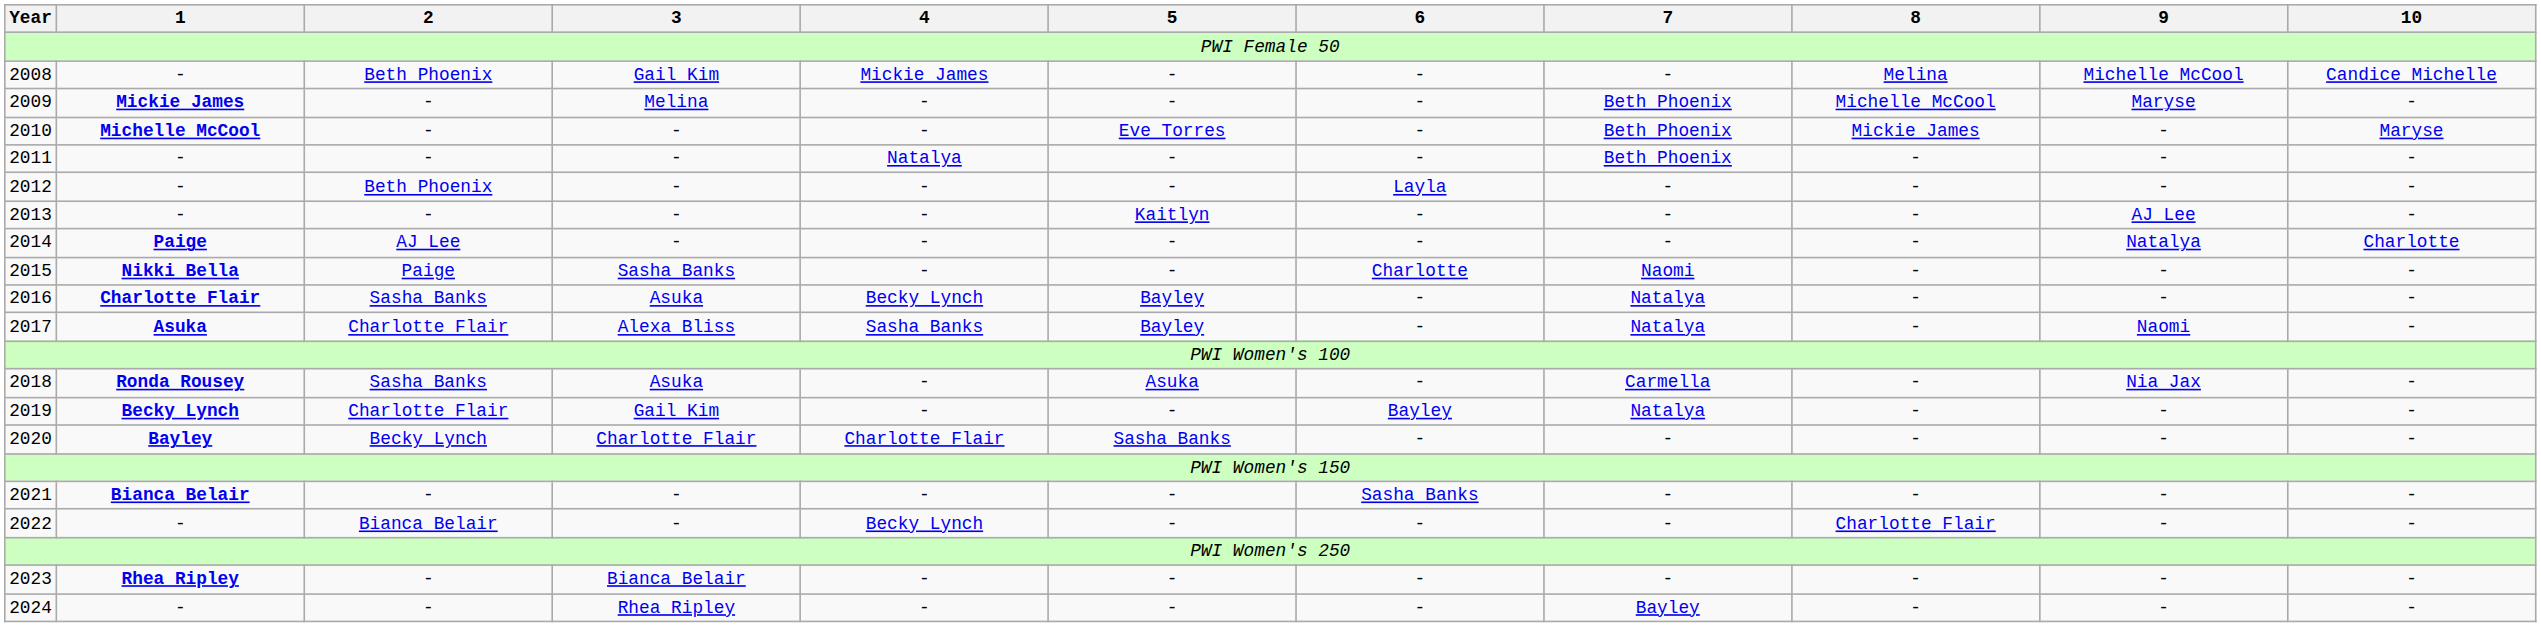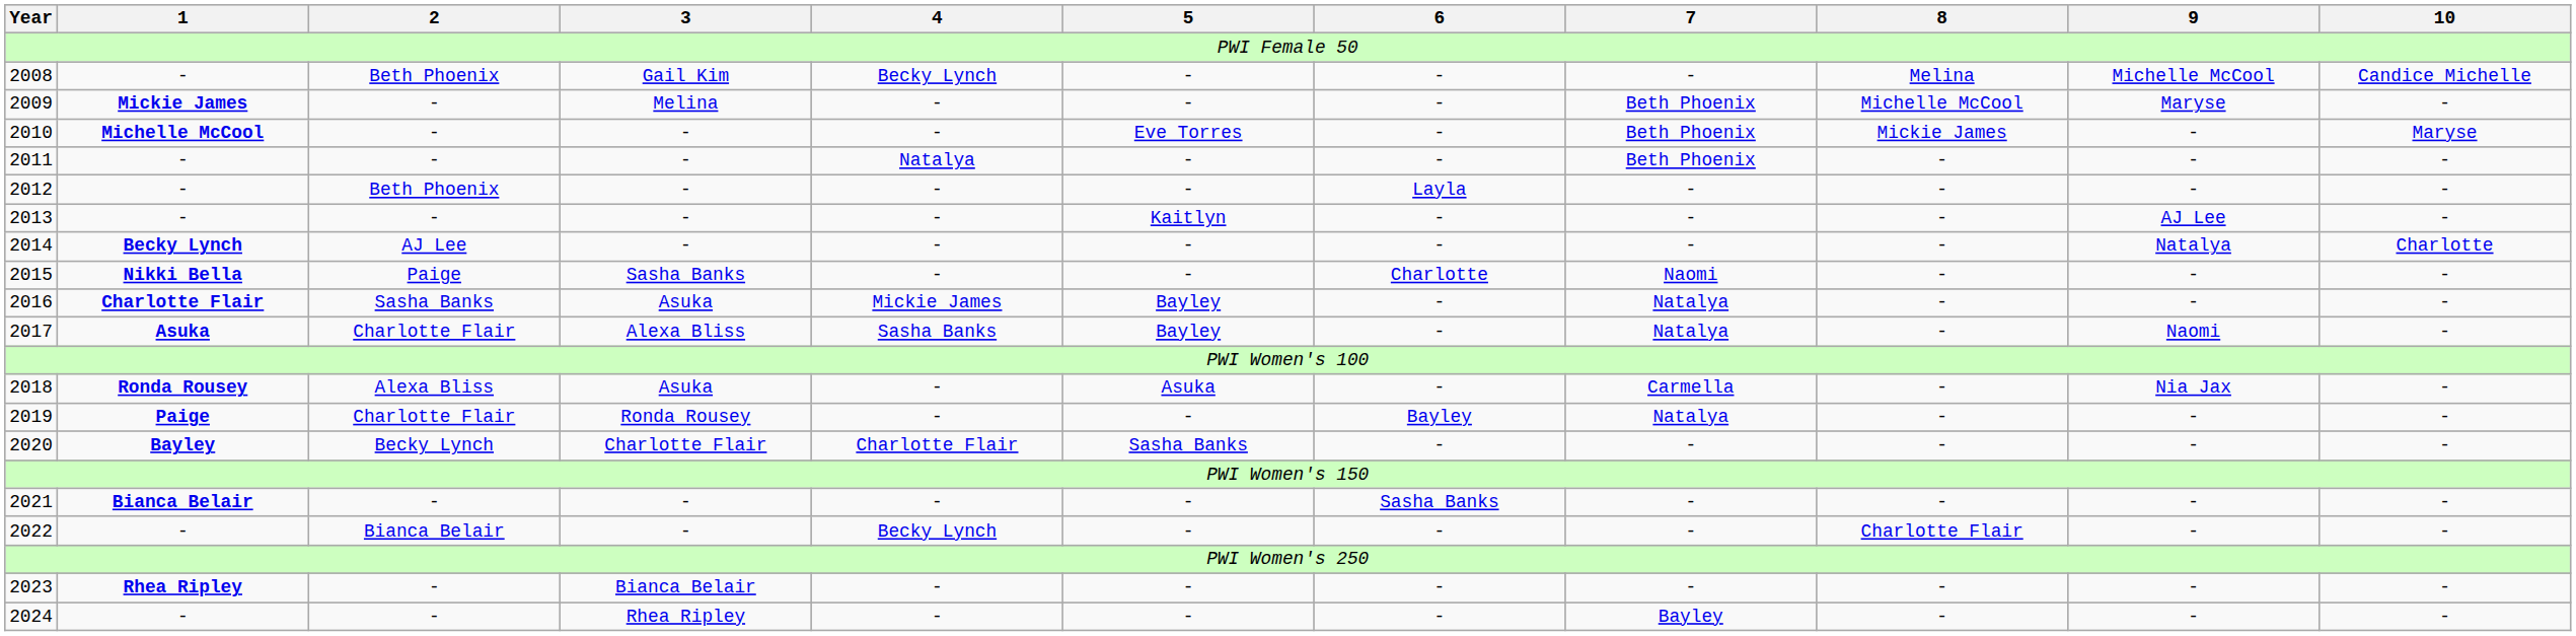 <table class="wikitable" style="font-size:85%; text-align: center">
 <tr>
 <th>Year</th>
 <th width="10%">1</th>
 <th width="10%">2</th>
 <th width="10%">3</th>
 <th width="10%">4</th>
 <th width="10%">5</th>
 <th width="10%">6</th>
 <th width="10%">7</th>
 <th width="10%">8</th>
 <th width="10%">9</th>
 <th width="10%">10</th>
 </tr>
 <tr>
 <td colspan="11" bgcolor="#CDFFC"><em>PWI Female 50</em></td>
 </tr>
 <tr>
 <td>2008</td>
 <td>-</td>
 <td><a href='#'>Beth Phoenix</a></td>
 <td><a href='#'>Gail Kim</a></td>
-<td><a href='#'>Mickie James</a></td>
+<td><a href='#'>Becky Lynch</a></td>
 <td>-</td>
 <td>-</td>
 <td>-</td>
 <td><a href='#'>Melina</a></td>
 <td><a href='#'>Michelle McCool</a></td>
 <td><a href='#'>Candice Michelle</a></td>
 </tr>
 <tr>
 <td>2009</td>
 <td><strong><a href='#'>Mickie James</a></strong></td>
 <td>-</td>
 <td><a href='#'>Melina</a></td>
 <td>-</td>
 <td>-</td>
 <td>-</td>
 <td><a href='#'>Beth Phoenix</a></td>
 <td><a href='#'>Michelle McCool</a></td>
 <td><a href='#'>Maryse</a></td>
 <td>-</td>
 </tr>
 <tr>
 <td>2010</td>
 <td><strong><a href='#'>Michelle McCool</a></strong></td>
 <td>-</td>
 <td>-</td>
 <td>-</td>
 <td><a href='#'>Eve Torres</a></td>
 <td>-</td>
 <td><a href='#'>Beth Phoenix</a></td>
 <td><a href='#'>Mickie James</a></td>
 <td>-</td>
 <td><a href='#'>Maryse</a></td>
 </tr>
 <tr>
 <td>2011</td>
 <td>-</td>
 <td>-</td>
 <td>-</td>
 <td><a href='#'>Natalya</a></td>
 <td>-</td>
 <td>-</td>
 <td><a href='#'>Beth Phoenix</a></td>
 <td>-</td>
 <td>-</td>
 <td>-</td>
 </tr>
 <tr>
 <td>2012</td>
 <td>-</td>
 <td><a href='#'>Beth Phoenix</a></td>
 <td>-</td>
 <td>-</td>
 <td>-</td>
 <td><a href='#'>Layla</a></td>
 <td>-</td>
 <td>-</td>
 <td>-</td>
 <td>-</td>
 </tr>
 <tr>
 <td>2013</td>
 <td>-</td>
 <td>-</td>
 <td>-</td>
 <td>-</td>
 <td><a href='#'>Kaitlyn</a></td>
 <td>-</td>
 <td>-</td>
 <td>-</td>
 <td><a href='#'>AJ Lee</a></td>
 <td>-</td>
 </tr>
 <tr>
 <td>2014</td>
-<td><a href='#'><strong>Paige</strong></a></td>
+<td><strong><a href='#'>Becky Lynch</a></strong></td>
 <td><a href='#'>AJ Lee</a></td>
 <td>-</td>
 <td>-</td>
 <td>-</td>
 <td>-</td>
 <td>-</td>
 <td>-</td>
 <td><a href='#'>Natalya</a></td>
 <td><a href='#'>Charlotte</a></td>
 </tr>
 <tr>
 <td>2015</td>
 <td><strong><a href='#'>Nikki Bella</a></strong></td>
 <td><a href='#'>Paige</a></td>
 <td><a href='#'>Sasha Banks</a></td>
 <td>-</td>
 <td>-</td>
 <td><a href='#'>Charlotte</a></td>
 <td><a href='#'>Naomi</a></td>
 <td>-</td>
 <td>-</td>
 <td>-</td>
 </tr>
 <tr>
 <td>2016</td>
 <td><strong><a href='#'>Charlotte Flair</a></strong></td>
 <td><a href='#'>Sasha Banks</a></td>
 <td><a href='#'>Asuka</a></td>
-<td><a href='#'>Becky Lynch</a></td>
+<td><a href='#'>Mickie James</a></td>
 <td><a href='#'>Bayley</a></td>
 <td>-</td>
 <td><a href='#'>Natalya</a></td>
 <td>-</td>
 <td>-</td>
 <td>-</td>
 </tr>
 <tr>
 <td>2017</td>
 <td><a href='#'><strong>Asuka</strong></a></td>
 <td><a href='#'>Charlotte Flair</a></td>
 <td><a href='#'>Alexa Bliss</a></td>
 <td><a href='#'>Sasha Banks</a></td>
 <td><a href='#'>Bayley</a></td>
 <td>-</td>
 <td><a href='#'>Natalya</a></td>
 <td>-</td>
 <td><a href='#'>Naomi</a></td>
 <td>-</td>
 </tr>
 <tr>
 <td colspan="11" bgcolor="#CDFFC"><em>PWI Women's 100</em></td>
 </tr>
 <tr>
 <td>2018</td>
 <td><strong><a href='#'>Ronda Rousey</a></strong></td>
-<td><a href='#'>Sasha Banks</a></td>
+<td><a href='#'>Alexa Bliss</a></td>
 <td><a href='#'>Asuka</a></td>
 <td>-</td>
 <td><a href='#'>Asuka</a></td>
 <td>-</td>
 <td><a href='#'>Carmella</a></td>
 <td>-</td>
 <td><a href='#'>Nia Jax</a></td>
 <td>-</td>
 </tr>
 <tr>
 <td>2019</td>
-<td><strong><a href='#'>Becky Lynch</a></strong></td>
+<td><a href='#'><strong>Paige</strong></a></td>
 <td><a href='#'>Charlotte Flair</a></td>
-<td><a href='#'>Gail Kim</a></td>
+<td><a href='#'>Ronda Rousey</a></td>
 <td>-</td>
 <td>-</td>
 <td><a href='#'>Bayley</a></td>
 <td><a href='#'>Natalya</a></td>
 <td>-</td>
 <td>-</td>
 <td>-</td>
 </tr>
 <tr>
 <td>2020</td>
 <td><a href='#'><strong>Bayley</strong></a></td>
 <td><a href='#'>Becky Lynch</a></td>
 <td><a href='#'>Charlotte Flair</a></td>
 <td><a href='#'>Charlotte Flair</a></td>
 <td><a href='#'>Sasha Banks</a></td>
 <td>-</td>
 <td>-</td>
 <td>-</td>
 <td>-</td>
 <td>-</td>
 </tr>
 <tr>
 <td colspan="11" bgcolor="#CDFFC"><em>PWI Women's 150</em></td>
 </tr>
 <tr>
 <td>2021</td>
 <td><strong><a href='#'>Bianca Belair</a></strong></td>
 <td>-</td>
 <td>-</td>
 <td>-</td>
 <td>-</td>
 <td><a href='#'>Sasha Banks</a></td>
 <td>-</td>
 <td>-</td>
 <td>-</td>
 <td>-</td>
 </tr>
 <tr>
 <td>2022</td>
 <td>-</td>
 <td><a href='#'>Bianca Belair</a></td>
 <td>-</td>
 <td><a href='#'>Becky Lynch</a></td>
 <td>-</td>
 <td>-</td>
 <td>-</td>
 <td><a href='#'>Charlotte Flair</a></td>
 <td>-</td>
 <td>-</td>
 </tr>
 <tr>
 <td colspan="11" bgcolor="#CDFFC"><em>PWI Women's 250</em></td>
 </tr>
 <tr>
 <td>2023</td>
 <td><strong><a href='#'>Rhea Ripley</a></strong></td>
 <td>-</td>
 <td><a href='#'>Bianca Belair</a></td>
 <td>-</td>
 <td>-</td>
 <td>-</td>
 <td>-</td>
 <td>-</td>
 <td>-</td>
 <td>-</td>
 </tr>
 <tr>
 <td>2024</td>
 <td>-</td>
 <td>-</td>
 <td><a href='#'>Rhea Ripley</a></td>
 <td>-</td>
 <td>-</td>
 <td>-</td>
 <td><a href='#'>Bayley</a></td>
 <td>-</td>
 <td>-</td>
 <td>-</td>
 </tr>
 </table>
